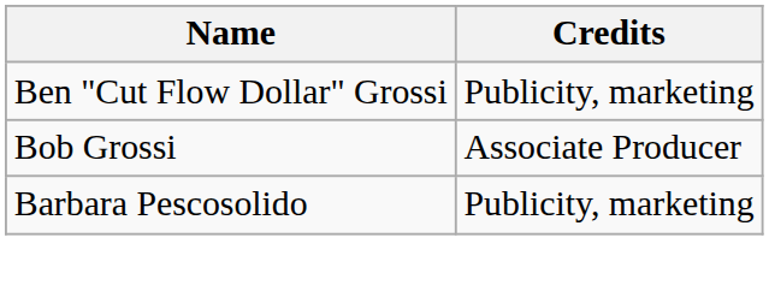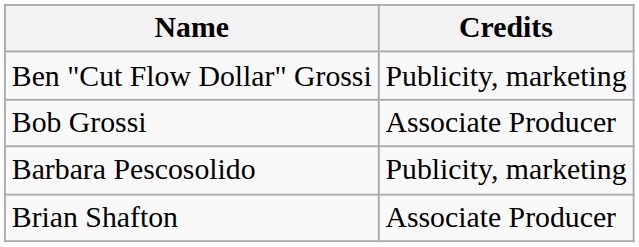 <table class="wikitable">
 <tr>
 <th>Name</th>
 <th>Credits</th>
 </tr>
 <tr>
 <td>Ben "Cut Flow Dollar" Grossi</td>
 <td>Publicity, marketing</td>
 </tr>
 <tr>
 <td>Bob Grossi</td>
 <td>Associate Producer</td>
 </tr>
 <tr>
 <td>Barbara Pescosolido</td>
 <td>Publicity, marketing</td>
 </tr>
+<tr>
+<td>Brian Shafton</td>
+<td>Associate Producer</td>
+</tr>
 </table>
